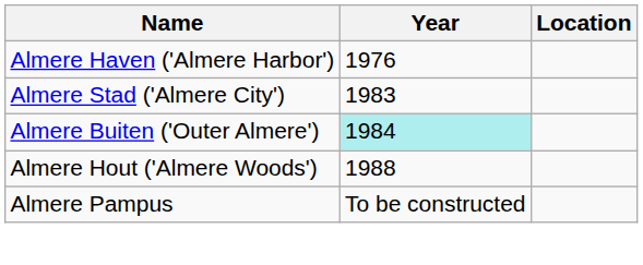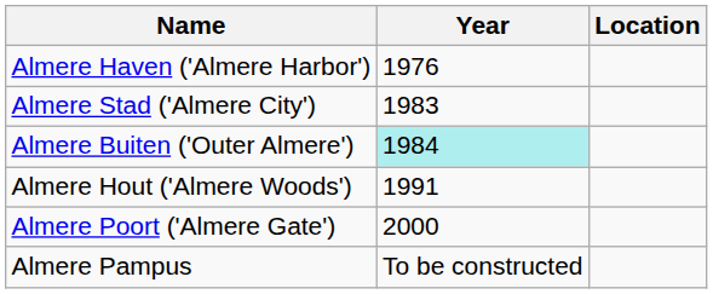 <table class="wikitable">
 <tr>
 <th>Name</th>
 <th>Year</th>
 <th>Location</th>
 </tr>
 <tr>
 <td><a href='#'>Almere Haven</a> ('Almere Harbor')</td>
 <td>1976</td>
 <td></td>
 </tr>
 <tr>
 <td><a href='#'>Almere Stad</a> ('Almere City')</td>
 <td>1983</td>
 <td></td>
 </tr>
 <tr>
 <td><a href='#'>Almere Buiten</a> ('Outer Almere')</td>
 <td style="background: paleturquoise;">1984</td>
 <td></td>
 </tr>
 <tr>
 <td>Almere Hout ('Almere Woods')</td>
-<td>1988</td>
+<td>1991</td>
+<td></td>
+</tr>
+<tr>
+<td><a href='#'>Almere Poort</a> ('Almere Gate')</td>
+<td>2000</td>
 <td></td>
 </tr>
 <tr>
 <td>Almere Pampus</td>
 <td>To be constructed</td>
 <td></td>
 </tr>
 </table>
